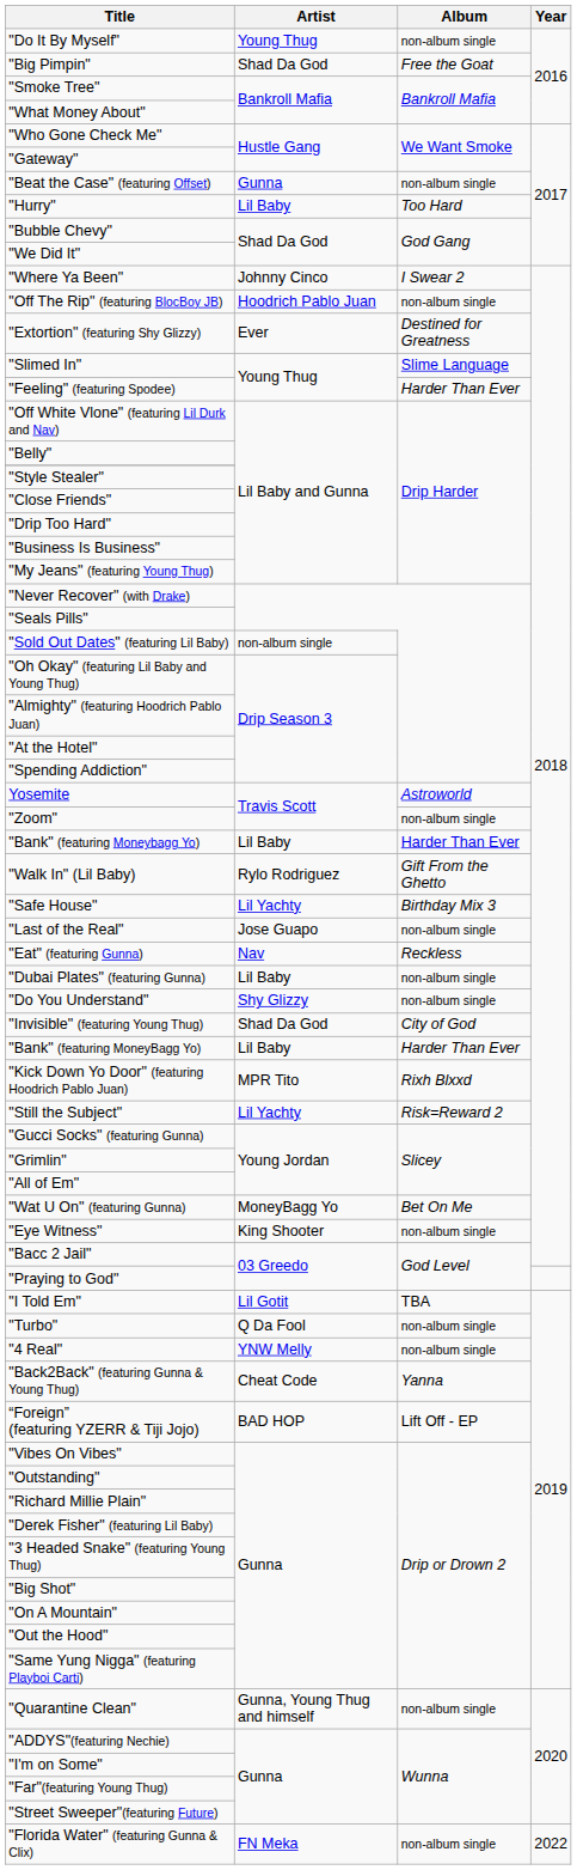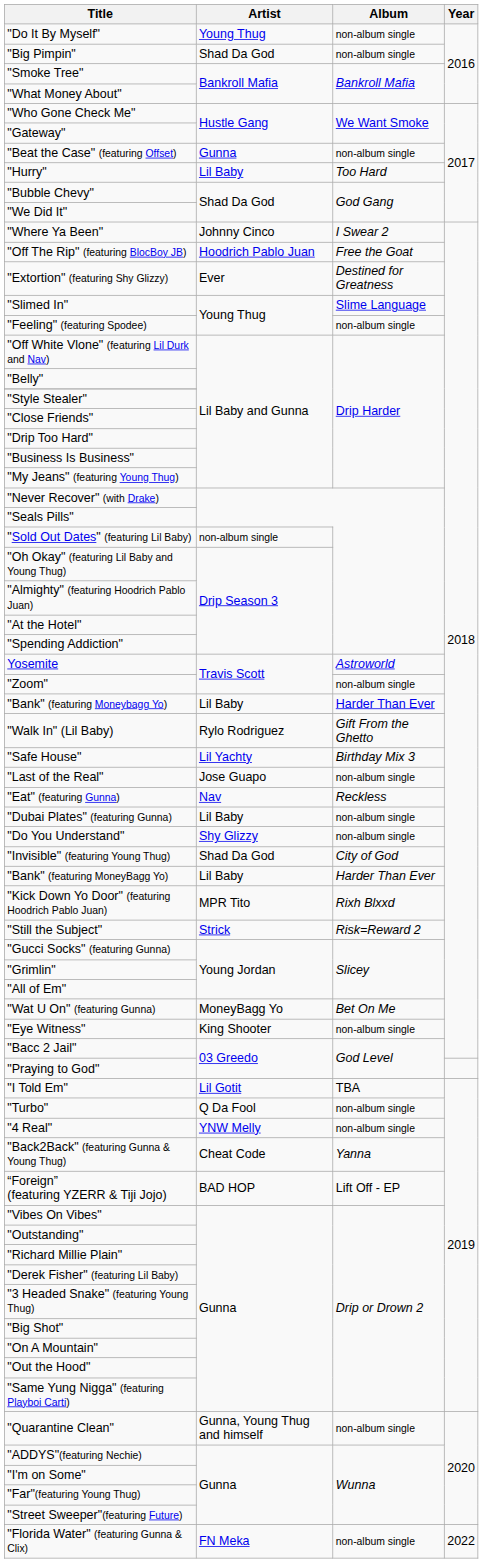 <table class="wikitable">
 <tr>
 <th>Title</th>
 <th>Artist</th>
 <th>Album</th>
 <th>Year</th>
 </tr>
 <tr>
 <td>"Do It By Myself"</td>
 <td><a href='#'>Young Thug</a></td>
 <td><small>non-album single</small></td>
 <td rowspan="4">2016</td>
 </tr>
 <tr>
 <td>"Big Pimpin"</td>
 <td>Shad Da God</td>
-<td><em>Free the Goat</em></td>
+<td><small>non-album single</small></td>
 </tr>
 <tr>
 <td>"Smoke Tree"</td>
 <td rowspan="2"><a href='#'>Bankroll Mafia</a></td>
 <td rowspan="2"><em><a href='#'>Bankroll Mafia</a></em></td>
 </tr>
 <tr>
 <td>"What Money About"</td>
 </tr>
 <tr>
 <td>"Who Gone Check Me"</td>
 <td rowspan="2"><a href='#'>Hustle Gang</a></td>
 <td rowspan="2"><a href='#'>We Want Smoke</a></td>
 <td rowspan="6">2017</td>
 </tr>
 <tr>
 <td>"Gateway"</td>
 </tr>
 <tr>
 <td>"Beat the Case" <small>(featuring <a href='#'>Offset</a>)</small></td>
 <td><a href='#'>Gunna</a></td>
 <td><small>non-album single</small></td>
 </tr>
 <tr>
 <td>"Hurry"</td>
 <td><a href='#'>Lil Baby</a></td>
 <td><em>Too Hard</em></td>
 </tr>
 <tr>
 <td>"Bubble Chevy"</td>
 <td rowspan="2">Shad Da God</td>
 <td rowspan="2"><em>God Gang</em></td>
 </tr>
 <tr>
 <td>"We Did It"</td>
 </tr>
 <tr>
 <td>"Where Ya Been"</td>
 <td>Johnny Cinco</td>
 <td><em>I Swear 2</em></td>
 <td rowspan="39">2018</td>
 </tr>
 <tr>
 <td>"Off The Rip" <small>(featuring <a href='#'>BlocBoy JB</a>)</small></td>
 <td><a href='#'>Hoodrich Pablo Juan</a></td>
-<td><small>non-album single</small></td>
+<td><em>Free the Goat</em></td>
 </tr>
 <tr>
 <td>"Extortion" <small>(featuring Shy Glizzy)</small></td>
 <td>Ever</td>
 <td><em>Destined for Greatness</em></td>
 </tr>
 <tr>
 <td>"Slimed In"</td>
 <td rowspan="2">Young Thug</td>
 <td><a href='#'>Slime Language</a></td>
 </tr>
 <tr>
 <td>"Feeling" <small>(featuring Spodee)</small></td>
-<td><em>Harder Than Ever</em></td>
+<td><small>non-album single</small></td>
 </tr>
 <tr>
 <td>"Off White Vlone" <small>(featuring <a href='#'>Lil Durk</a> and <a href='#'>Nav</a>)</small></td>
 <td rowspan="8">Lil Baby and Gunna</td>
 <td rowspan="8"><a href='#'>Drip Harder</a></td>
 </tr>
 <tr>
 <td>"Belly"</td>
 </tr>
 <tr>
 </tr>
 <tr>
 <td>"Style Stealer"</td>
 </tr>
 <tr>
 <td>"Close Friends"</td>
 </tr>
 <tr>
 <td>"Drip Too Hard"</td>
 </tr>
 <tr>
 <td>"Business Is Business"</td>
 </tr>
 <tr>
 <td>"My Jeans" <small>(featuring <a href='#'>Young Thug</a>)</small></td>
 </tr>
 <tr>
 <td>"Never Recover" <small>(with <a href='#'>Drake</a>)</small></td>
 </tr>
 <tr>
 <td>"Seals Pills"</td>
 </tr>
 <tr>
 <td>"<a href='#'>Sold Out Dates</a>" <small>(featuring Lil Baby)</small></td>
 <td><small>non-album single</small></td>
 </tr>
 <tr>
 <td>"Oh Okay" <small>(featuring Lil Baby and Young Thug)</small></td>
 <td rowspan="4"><a href='#'>Drip Season 3</a></td>
 </tr>
 <tr>
 <td>"Almighty" <small>(featuring Hoodrich Pablo Juan)</small></td>
 </tr>
 <tr>
 <td>"At the Hotel"</td>
 </tr>
 <tr>
 <td>"Spending Addiction"</td>
 </tr>
 <tr>
 <td><a href='#'>Yosemite</a></td>
 <td rowspan="2"><a href='#'>Travis Scott</a></td>
 <td><em><a href='#'>Astroworld</a></em></td>
 </tr>
 <tr>
 <td>"Zoom"</td>
 <td><small>non-album single</small></td>
 </tr>
 <tr>
 <td>"Bank" <small>(featuring <a href='#'>Moneybagg Yo</a>)</small></td>
 <td>Lil Baby</td>
 <td><a href='#'>Harder Than Ever</a></td>
 </tr>
 <tr>
 <td>"Walk In" (Lil Baby)</td>
 <td>Rylo Rodriguez</td>
 <td><em>Gift From the Ghetto</em></td>
 </tr>
 <tr>
 <td>"Safe House"</td>
 <td><a href='#'>Lil Yachty</a></td>
 <td><em>Birthday Mix 3</em></td>
 </tr>
 <tr>
 <td>"Last of the Real"</td>
 <td>Jose Guapo</td>
 <td><small>non-album single</small></td>
 </tr>
 <tr>
 <td>"Eat" <small>(featuring <a href='#'>Gunna</a>)</small></td>
 <td><a href='#'>Nav</a></td>
 <td><em>Reckless</em></td>
 </tr>
 <tr>
 <td>"Dubai Plates" <small>(featuring Gunna)</small></td>
 <td>Lil Baby</td>
 <td><small>non-album single</small></td>
 </tr>
 <tr>
 <td>"Do You Understand"</td>
 <td><a href='#'>Shy Glizzy</a></td>
 <td><small>non-album single</small></td>
 </tr>
 <tr>
 <td>"Invisible" <small>(featuring Young Thug)</small></td>
 <td>Shad Da God</td>
 <td><em>City of God</em></td>
 </tr>
 <tr>
 <td>"Bank" <small>(featuring MoneyBagg Yo)</small></td>
 <td>Lil Baby</td>
 <td><em>Harder Than Ever</em></td>
 </tr>
 <tr>
 <td>"Kick Down Yo Door" <small>(featuring Hoodrich Pablo Juan)</small></td>
 <td>MPR Tito</td>
 <td><em>Rixh Blxxd</em></td>
 </tr>
 <tr>
 <td>"Still the Subject"</td>
-<td><a href='#'>Lil Yachty</a></td>
+<td><a href='#'>Strick</a></td>
 <td><em>Risk=Reward 2</em></td>
 </tr>
 <tr>
 <td>"Gucci Socks" <small>(featuring Gunna)</small></td>
 <td rowspan="3">Young Jordan</td>
 <td rowspan="3"><em>Slicey</em></td>
 </tr>
 <tr>
 <td>"Grimlin"</td>
 </tr>
 <tr>
 <td>"All of Em"</td>
 </tr>
 <tr>
 <td>"Wat U On" <small>(featuring Gunna)</small></td>
 <td>MoneyBagg Yo</td>
 <td><em>Bet On Me</em></td>
 </tr>
 <tr>
 <td>"Eye Witness"</td>
 <td>King Shooter</td>
 <td><small>non-album single</small></td>
 </tr>
 <tr>
 <td>"Bacc 2 Jail"</td>
 <td rowspan="2"><a href='#'>03 Greedo</a></td>
 <td rowspan="2"><em>God Level</em></td>
 </tr>
 <tr>
 <td>"Praying to God"</td>
 </tr>
 <tr>
 <td>"I Told Em"</td>
 <td><a href='#'>Lil Gotit</a></td>
 <td>TBA</td>
 <td rowspan="14">2019</td>
 </tr>
 <tr>
 <td>"Turbo"</td>
 <td>Q Da Fool</td>
 <td><small>non-album single</small></td>
 </tr>
 <tr>
 <td>"4 Real"</td>
 <td><a href='#'>YNW Melly</a></td>
 <td><small>non-album single</small></td>
 </tr>
 <tr>
 <td>"Back2Back" <small>(featuring Gunna & Young Thug)</small></td>
 <td>Cheat Code</td>
 <td><em>Yanna</em></td>
 </tr>
 <tr>
 <td>“Foreign”<br>(featuring YZERR & Tiji Jojo)</td>
 <td>BAD HOP</td>
 <td>Lift Off - EP</td>
 </tr>
 <tr>
 <td>"Vibes On Vibes"</td>
 <td rowspan="9">Gunna</td>
 <td rowspan="9"><em>Drip or Drown 2</em></td>
 </tr>
 <tr>
 <td>"Outstanding"</td>
 </tr>
 <tr>
 <td>"Richard Millie Plain"</td>
 </tr>
 <tr>
 <td>"Derek Fisher" <small>(featuring Lil Baby)</small></td>
 </tr>
 <tr>
 <td>"3 Headed Snake" <small>(featuring Young Thug)</small></td>
 </tr>
 <tr>
 <td>"Big Shot"</td>
 </tr>
 <tr>
 <td>"On A Mountain"</td>
 </tr>
 <tr>
 <td>"Out the Hood"</td>
 </tr>
 <tr>
 <td>"Same Yung Nigga" <small>(featuring <a href='#'>Playboi Carti</a>)</small></td>
 </tr>
 <tr>
 <td>"Quarantine Clean"</td>
 <td>Gunna, Young Thug and himself</td>
 <td><small>non-album single</small></td>
 <td rowspan="5">2020</td>
 </tr>
 <tr>
 <td>"ADDYS"<small>(featuring Nechie)</small></td>
 <td rowspan="4">Gunna</td>
 <td rowspan="4"><em>Wunna</em></td>
 </tr>
 <tr>
 <td>"I'm on Some"</td>
 </tr>
 <tr>
 <td>"Far"<small>(featuring Young Thug)</small></td>
 </tr>
 <tr>
 <td>"Street Sweeper"<small>(featuring <a href='#'>Future</a>)</small></td>
 </tr>
 <tr>
 <td>"Florida Water" <small>(featuring Gunna & Clix)</small></td>
 <td><a href='#'>FN Meka</a></td>
 <td><small>non-album single</small></td>
 <td>2022</td>
 </tr>
 </table>
